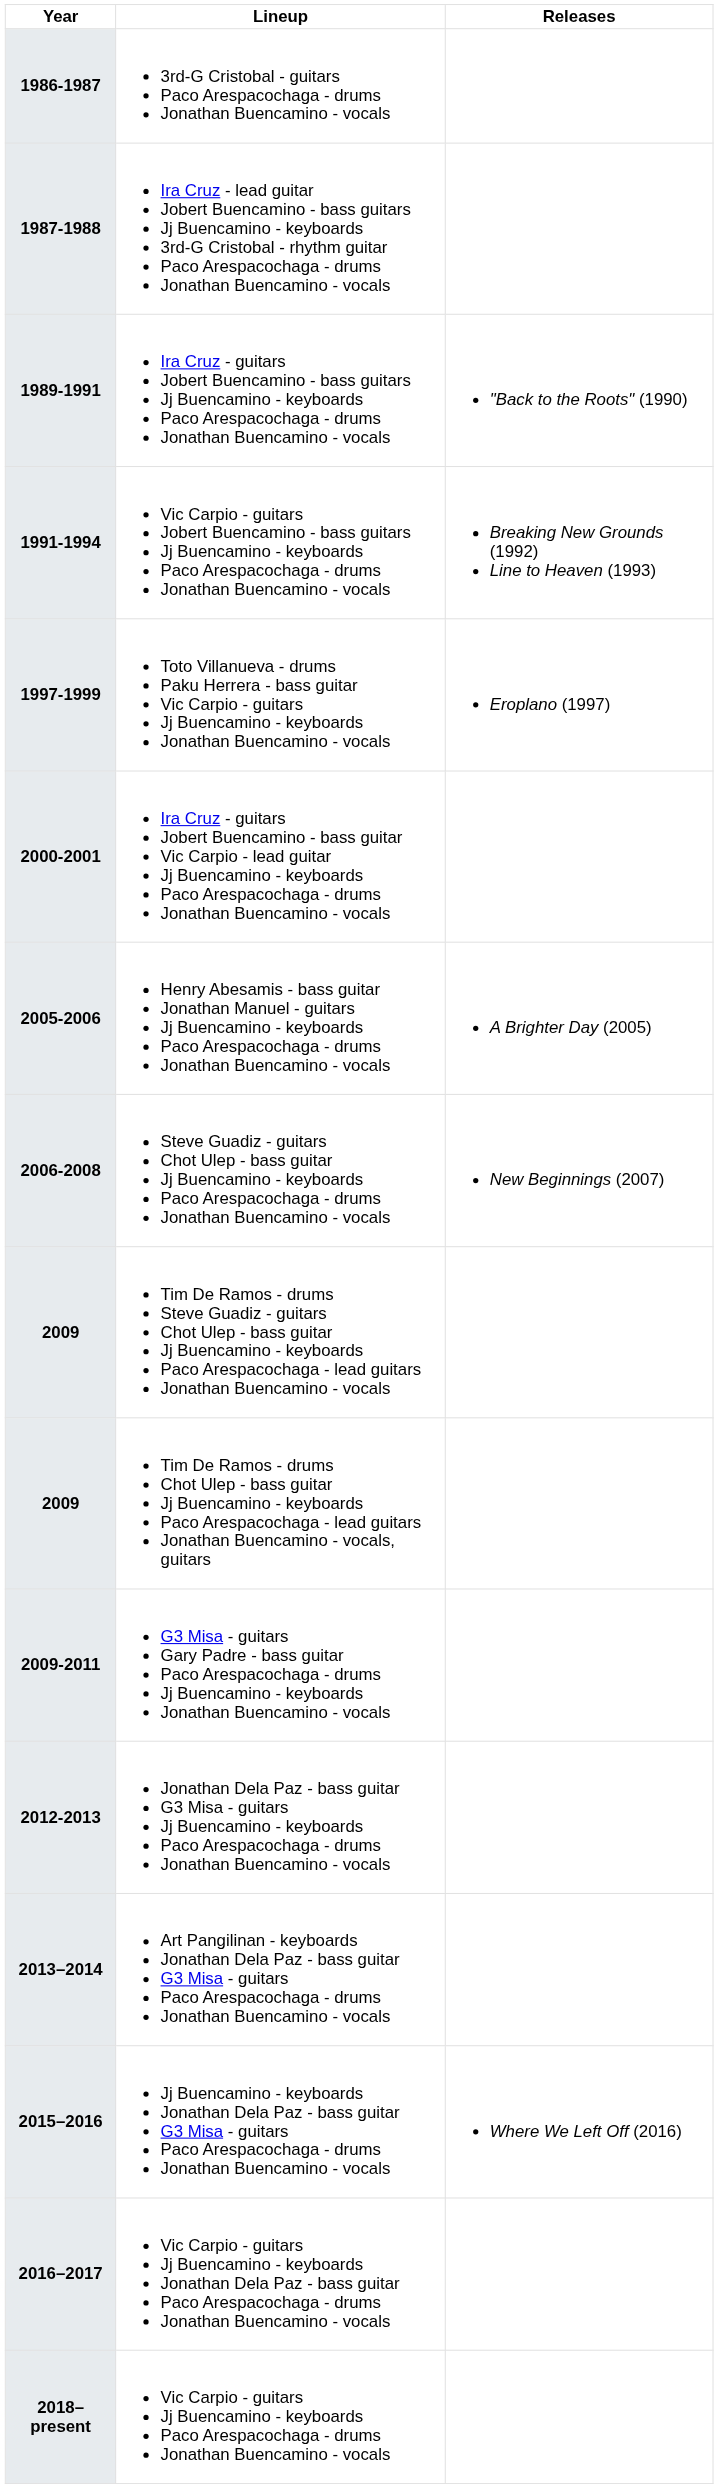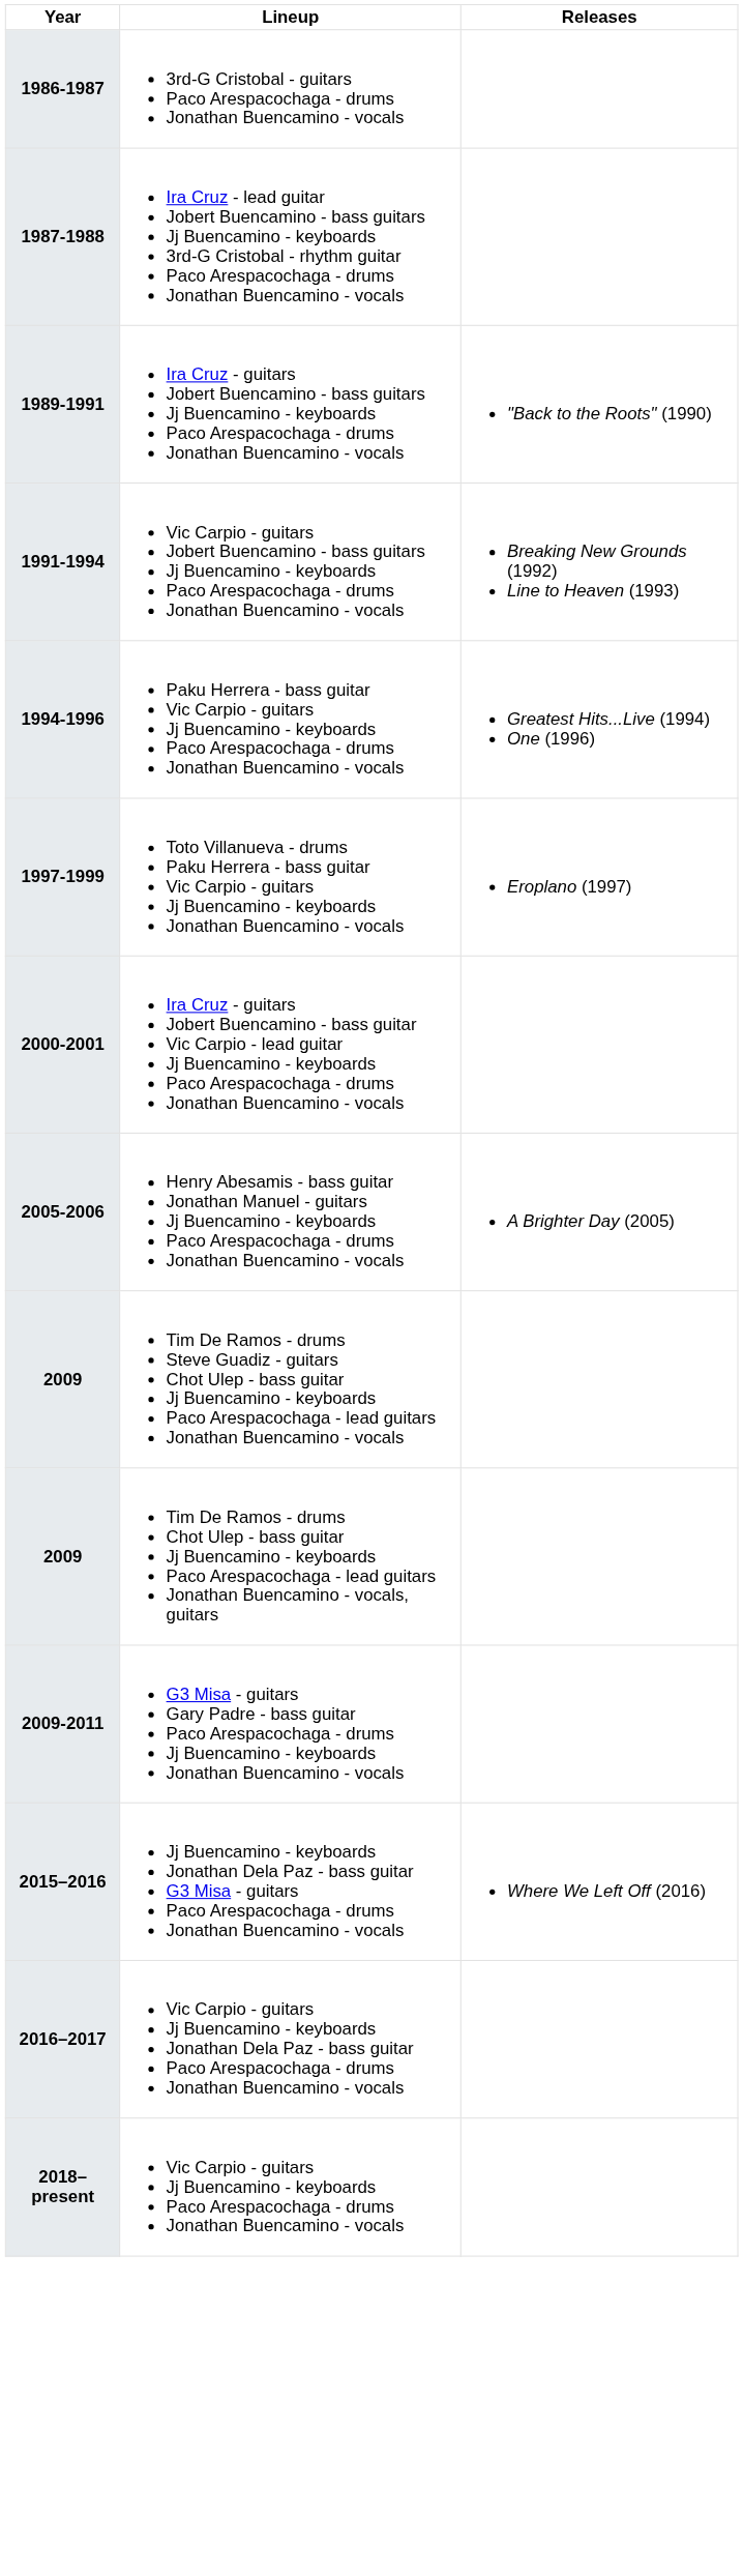 <table class="toccolours"  border=1 cellpadding=2 cellspacing=0 style="width: 675px; margin: 0 0 1em 1em; border-collapse: collapse; border: 1px solid #E2E2E2;">
 <tr>
 <th>Year</th>
 <th>Lineup</th>
 <th>Releases</th>
 </tr>
 <tr>
 <th bgcolor="#E7EBEE">1986-1987</th>
 <td><br><ul><li>3rd-G Cristobal - guitars</li><li>Paco Arespacochaga - drums</li><li>Jonathan Buencamino - vocals</li></ul></td>
 <td></td>
 </tr>
 <tr>
 <th bgcolor="#E7EBEE">1987-1988</th>
 <td><br><ul><li><a href='#'>Ira Cruz</a> - lead guitar</li><li>Jobert Buencamino - bass guitars</li><li>Jj Buencamino - keyboards</li><li>3rd-G Cristobal - rhythm guitar</li><li>Paco Arespacochaga - drums</li><li>Jonathan Buencamino - vocals</li></ul></td>
 </tr>
 <tr>
 <th bgcolor="#E7EBEE">1989-1991</th>
 <td><br><ul><li><a href='#'>Ira Cruz</a> - guitars</li><li>Jobert Buencamino - bass guitars</li><li>Jj Buencamino - keyboards</li><li>Paco Arespacochaga - drums</li><li>Jonathan Buencamino - vocals</li></ul></td>
 <td><br><ul><li><em>"Back to the Roots"</em> (1990)</li></ul></td>
 </tr>
 <tr>
 <th bgcolor="#E7EBEE">1991-1994</th>
 <td><br><ul><li>Vic Carpio - guitars</li><li>Jobert Buencamino - bass guitars</li><li>Jj Buencamino - keyboards</li><li>Paco Arespacochaga - drums</li><li>Jonathan Buencamino - vocals</li></ul></td>
 <td><br><ul><li><em>Breaking New Grounds</em> (1992)</li><li><em>Line to Heaven</em> (1993)</li></ul></td>
 </tr>
 <tr>
+<th bgcolor="#E7EBEE">1994-1996</th>
+<td><br><ul><li>Paku Herrera - bass guitar</li><li>Vic Carpio - guitars</li><li>Jj Buencamino - keyboards</li><li>Paco Arespacochaga - drums</li><li>Jonathan Buencamino - vocals</li></ul></td>
+<td><br><ul><li><em>Greatest Hits...Live</em> (1994)</li><li><em>One</em> (1996)</li></ul></td>
+</tr>
+<tr>
 <th bgcolor="#E7EBEE">1997-1999</th>
 <td><br><ul><li>Toto Villanueva - drums</li><li>Paku Herrera - bass guitar</li><li>Vic Carpio - guitars</li><li>Jj Buencamino - keyboards</li><li>Jonathan Buencamino - vocals</li></ul></td>
 <td><br><ul><li><em>Eroplano</em> (1997)</li></ul></td>
 </tr>
 <tr>
 <th bgcolor="#E7EBEE">2000-2001</th>
 <td><br><ul><li><a href='#'>Ira Cruz</a> - guitars</li><li>Jobert Buencamino - bass guitar</li><li>Vic Carpio - lead guitar</li><li>Jj Buencamino - keyboards</li><li>Paco Arespacochaga - drums</li><li>Jonathan Buencamino - vocals</li></ul></td>
 </tr>
 <tr>
 <th bgcolor="#E7EBEE">2005-2006</th>
 <td><br><ul><li>Henry Abesamis - bass guitar</li><li>Jonathan Manuel - guitars</li><li>Jj Buencamino - keyboards</li><li>Paco Arespacochaga - drums</li><li>Jonathan Buencamino - vocals</li></ul></td>
 <td><br><ul><li><em>A Brighter Day</em> (2005)</li></ul></td>
-</tr>
-<tr>
-<th bgcolor="#E7EBEE">2006-2008</th>
-<td><br><ul><li>Steve Guadiz - guitars</li><li>Chot Ulep - bass guitar</li><li>Jj Buencamino - keyboards</li><li>Paco Arespacochaga - drums</li><li>Jonathan Buencamino - vocals</li></ul></td>
-<td><br><ul><li><em>New Beginnings</em> (2007)</li></ul></td>
 </tr>
 <tr>
 <th bgcolor="#E7EBEE">2009</th>
 <td><br><ul><li>Tim De Ramos - drums</li><li>Steve Guadiz - guitars</li><li>Chot Ulep - bass guitar</li><li>Jj Buencamino - keyboards</li><li>Paco Arespacochaga - lead guitars</li><li>Jonathan Buencamino - vocals</li></ul></td>
 <td></td>
 </tr>
 <tr>
 <th bgcolor="#E7EBEE">2009</th>
 <td><br><ul><li>Tim De Ramos - drums</li><li>Chot Ulep - bass guitar</li><li>Jj Buencamino - keyboards</li><li>Paco Arespacochaga - lead guitars</li><li>Jonathan Buencamino - vocals, guitars</li></ul></td>
 <td></td>
 </tr>
 <tr>
 <th bgcolor="#E7EBEE">2009-2011</th>
 <td><br><ul><li><a href='#'>G3 Misa</a> - guitars</li><li>Gary Padre - bass guitar</li><li>Paco Arespacochaga - drums</li><li>Jj Buencamino - keyboards</li><li>Jonathan Buencamino - vocals</li></ul></td>
 <td></td>
 </tr>
 <tr>
-<th bgcolor="#E7EBEE">2012-2013</th>
-<td><br><ul><li>Jonathan Dela Paz - bass guitar</li><li>G3 Misa - guitars</li><li>Jj Buencamino - keyboards</li><li>Paco Arespacochaga - drums</li><li>Jonathan Buencamino - vocals</li></ul></td>
-<td></td>
-</tr>
-<tr>
-<th bgcolor="#E7EBEE">2013–2014</th>
-<td><br><ul><li>Art Pangilinan - keyboards</li><li>Jonathan Dela Paz - bass guitar</li><li><a href='#'>G3 Misa</a> - guitars</li><li>Paco Arespacochaga - drums</li><li>Jonathan Buencamino - vocals</li></ul></td>
-<td></td>
-</tr>
-<tr>
 <th bgcolor="#E7EBEE">2015–2016</th>
 <td><br><ul><li>Jj Buencamino - keyboards</li><li>Jonathan Dela Paz - bass guitar</li><li><a href='#'>G3 Misa</a> - guitars</li><li>Paco Arespacochaga - drums</li><li>Jonathan Buencamino - vocals</li></ul></td>
 <td><br><ul><li><em>Where We Left Off</em> (2016)</li></ul></td>
 </tr>
 <tr>
 <th bgcolor="#E7EBEE">2016–2017</th>
 <td><br><ul><li>Vic Carpio - guitars</li><li>Jj Buencamino - keyboards</li><li>Jonathan Dela Paz - bass guitar</li><li>Paco Arespacochaga - drums</li><li>Jonathan Buencamino - vocals</li></ul></td>
 <td></td>
 </tr>
 <tr>
 <th bgcolor="#E7EBEE">2018–present</th>
 <td><br><ul><li>Vic Carpio - guitars</li><li>Jj Buencamino - keyboards</li><li>Paco Arespacochaga - drums</li><li>Jonathan Buencamino - vocals</li></ul></td>
 </tr>
 </table>
